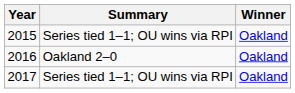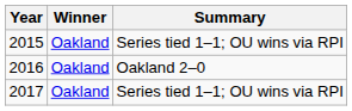 <table class=wikitable>
 <tr>
 <th>Year</th>
+<th>Winner</th>
 <th>Summary</th>
-<th>Winner</th>
 </tr>
 <tr>
 <td>2015</td>
+<td><a href='#'>Oakland</a></td>
 <td>Series tied 1–1; OU wins via RPI</td>
-<td><a href='#'>Oakland</a></td>
 </tr>
 <tr>
 <td>2016</td>
+<td><a href='#'>Oakland</a></td>
 <td>Oakland 2–0</td>
-<td><a href='#'>Oakland</a></td>
 </tr>
 <tr>
 <td>2017</td>
+<td><a href='#'>Oakland</a></td>
 <td>Series tied 1–1; OU wins via RPI</td>
-<td><a href='#'>Oakland</a></td>
 </tr>
 </table>
